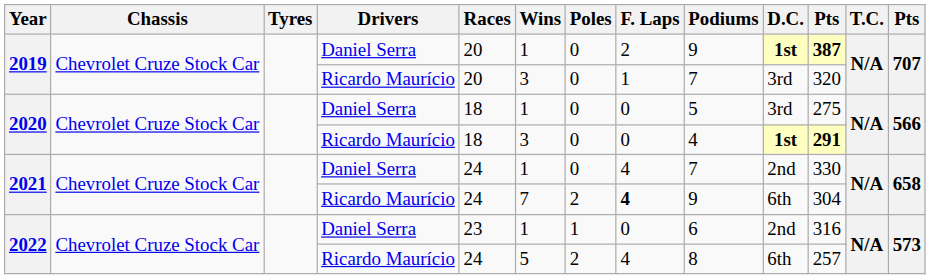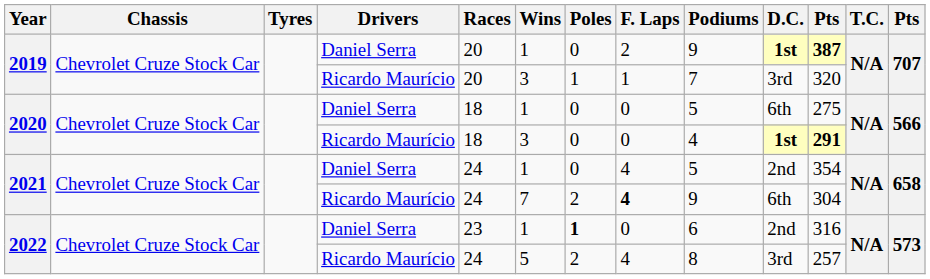 <table class="wikitable">
 <tr>
 <th>Year</th>
 <th>Chassis</th>
 <th>Tyres</th>
 <th>Drivers</th>
 <th>Races</th>
 <th>Wins</th>
 <th>Poles</th>
 <th>F. Laps</th>
 <th>Podiums</th>
 <th>D.C.</th>
 <th>Pts</th>
 <th>T.C.</th>
 <th>Pts</th>
 </tr>
 <tr>
 <th rowspan="2"><a href='#'>2019</a></th>
 <td rowspan="2"><a href='#'>Chevrolet Cruze Stock Car</a></td>
 <td rowspan="2"></td>
 <td> <a href='#'>Daniel Serra</a></td>
 <td>20</td>
 <td>1</td>
 <td>0</td>
 <td>2</td>
 <td>9</td>
 <th style="background:#FFFFBF;">1st</th>
 <th style="background:#FFFFBF;">387</th>
 <th rowspan="2">N/A</th>
 <th rowspan="2">707</th>
 </tr>
 <tr>
 <td> <a href='#'>Ricardo Maurício</a></td>
 <td>20</td>
 <td>3</td>
-<td>0</td>
+<td>1</td>
 <td>1</td>
 <td>7</td>
 <td>3rd</td>
 <td>320</td>
 </tr>
 <tr>
 <th rowspan="2"><a href='#'>2020</a></th>
 <td rowspan="2"><a href='#'>Chevrolet Cruze Stock Car</a></td>
 <td rowspan="2"></td>
 <td> <a href='#'>Daniel Serra</a></td>
 <td>18</td>
 <td>1</td>
 <td>0</td>
 <td>0</td>
 <td>5</td>
-<td>3rd</td>
+<td>6th</td>
 <td>275</td>
 <th rowspan="2">N/A</th>
 <th rowspan="2">566</th>
 </tr>
 <tr>
 <td> <a href='#'>Ricardo Maurício</a></td>
 <td>18</td>
 <td>3</td>
 <td>0</td>
 <td>0</td>
 <td>4</td>
 <th style="background:#FFFFBF;">1st</th>
 <th style="background:#FFFFBF;">291</th>
 </tr>
 <tr>
 <th rowspan="2"><a href='#'>2021</a></th>
 <td rowspan="2"><a href='#'>Chevrolet Cruze Stock Car</a></td>
 <td rowspan="2"></td>
 <td> <a href='#'>Daniel Serra</a></td>
 <td>24</td>
 <td>1</td>
 <td>0</td>
 <td>4</td>
-<td>7</td>
+<td>5</td>
 <td>2nd</td>
-<td>330</td>
+<td>354</td>
 <th rowspan="2">N/A</th>
 <th rowspan="2">658</th>
 </tr>
 <tr>
 <td> <a href='#'>Ricardo Maurício</a></td>
 <td>24</td>
 <td>7</td>
 <td>2</td>
 <td><strong>4</strong></td>
 <td>9</td>
 <td>6th</td>
 <td>304</td>
 </tr>
 <tr>
 <th rowspan="2"><a href='#'>2022</a></th>
 <td rowspan="2"><a href='#'>Chevrolet Cruze Stock Car</a></td>
 <td rowspan="2"></td>
 <td> <a href='#'>Daniel Serra</a></td>
 <td>23</td>
 <td>1</td>
-<td>1</td>
+<td><strong>1</strong></td>
 <td>0</td>
 <td>6</td>
 <td>2nd</td>
 <td>316</td>
 <th rowspan="2">N/A</th>
 <th rowspan="2">573</th>
 </tr>
 <tr>
 <td> <a href='#'>Ricardo Maurício</a></td>
 <td>24</td>
 <td>5</td>
 <td>2</td>
 <td>4</td>
 <td>8</td>
-<td>6th</td>
+<td>3rd</td>
 <td>257</td>
 </tr>
 </table>
